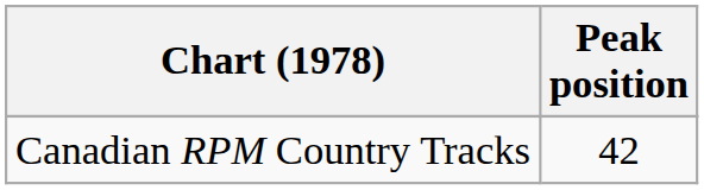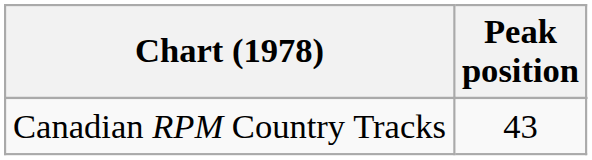 <table class="wikitable sortable">
 <tr>
 <th align="left">Chart (1978)</th>
 <th align="center">Peak<br>position</th>
 </tr>
 <tr>
 </tr>
 <tr>
 <td align="left">Canadian <em>RPM</em> Country Tracks</td>
-<td align="center">42</td>
+<td align="center">43</td>
 </tr>
 </table>
